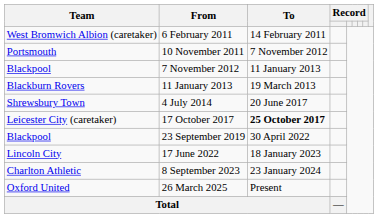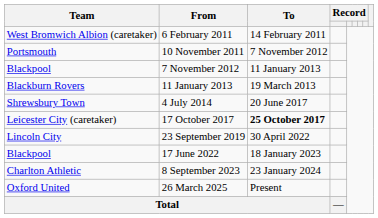 <table class=wikitable style="text-align:center">
 <tr>
 <th rowspan=2>Team</th>
 <th rowspan=2>From</th>
 <th rowspan=2>To</th>
 <th colspan=5>Record</th>
 <th rowspan=2></th>
 </tr>
 <tr>
 <th></th>
 <th></th>
 <th></th>
 <th></th>
 <th></th>
 </tr>
 <tr>
 <td align=left><a href='#'>West Bromwich Albion</a> (caretaker)</td>
 <td align=left>6 February 2011</td>
 <td align=left>14 February 2011<br></td>
 <td></td>
 </tr>
 <tr>
 <td align=left><a href='#'>Portsmouth</a></td>
 <td align=left>10 November 2011</td>
 <td align=left>7 November 2012<br></td>
 <td></td>
 </tr>
 <tr>
 <td align=left><a href='#'>Blackpool</a></td>
 <td align=left>7 November 2012</td>
 <td align=left>11 January 2013<br></td>
 <td></td>
 </tr>
 <tr>
 <td align=left><a href='#'>Blackburn Rovers</a></td>
 <td align=left>11 January 2013</td>
 <td align=left>19 March 2013<br></td>
 <td></td>
 </tr>
 <tr>
 <td align=left><a href='#'>Shrewsbury Town</a></td>
 <td align=left>4 July 2014</td>
 <td align=left>20 June 2017<br></td>
 <td></td>
 </tr>
 <tr>
 <td align=left><a href='#'>Leicester City</a> (caretaker)</td>
 <td align=left>17 October 2017</td>
 <td align=left><strong>25 October 2017<br></strong></td>
 <td></td>
 </tr>
 <tr>
-<td align=left><a href='#'>Blackpool</a></td>
+<td align=left><a href='#'>Lincoln City</a></td>
 <td align=left>23 September 2019</td>
 <td align=left>30 April 2022<br></td>
 <td></td>
 </tr>
 <tr>
-<td align=left><a href='#'>Lincoln City</a></td>
+<td align=left><a href='#'>Blackpool</a></td>
 <td align=left>17 June 2022</td>
 <td align=left>18 January 2023<br></td>
 <td></td>
 </tr>
 <tr>
 <td align=left><a href='#'>Charlton Athletic</a></td>
 <td align=left>8 September 2023</td>
 <td align=left>23 January 2024<br></td>
 <td></td>
 </tr>
 <tr>
 <td align=left><a href='#'>Oxford United</a></td>
 <td align=left>26 March 2025</td>
 <td align=left>Present<br></td>
 <td></td>
 </tr>
 <tr>
 <th colspan=3>Total<br></th>
 <th>—</th>
 </tr>
 </table>
